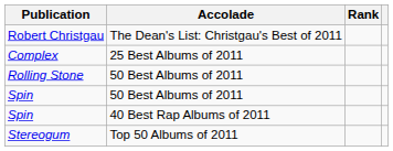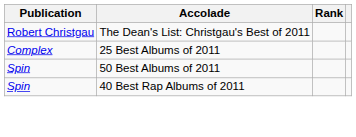 <table class="wikitable sortable">
 <tr>
 <th>Publication</th>
 <th>Accolade</th>
 <th>Rank</th>
 <th class="unsortable"></th>
 </tr>
 <tr>
 <td><a href='#'>Robert Christgau</a></td>
 <td>The Dean's List: Christgau's Best of 2011</td>
 <td></td>
 <td></td>
 </tr>
 <tr>
 <td><em><a href='#'>Complex</a></em></td>
 <td>25 Best Albums of 2011</td>
 <td></td>
 <td></td>
 </tr>
 <tr>
-<td><em><a href='#'>Rolling Stone</a></em></td>
-<td>50 Best Albums of 2011</td>
-<td></td>
-<td></td>
-</tr>
-<tr>
 <td><em><a href='#'>Spin</a></em></td>
 <td>50 Best Albums of 2011</td>
 <td></td>
 <td></td>
 </tr>
 <tr>
 <td><em><a href='#'>Spin</a></em></td>
 <td>40 Best Rap Albums of 2011</td>
 <td></td>
 <td></td>
 </tr>
-<tr>
-<td><em><a href='#'>Stereogum</a></em></td>
-<td>Top 50 Albums of 2011</td>
-<td></td>
-<td></td>
-</tr>
 </table>
